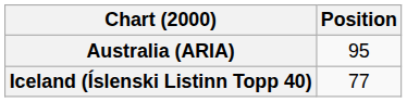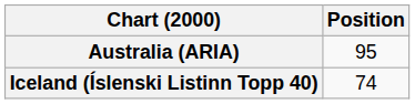 <table class="wikitable plainrowheaders" style="text-align:center">
 <tr>
 <th>Chart (2000)</th>
 <th>Position</th>
 </tr>
 <tr>
 <th scope="row">Australia (ARIA)</th>
 <td>95</td>
 </tr>
 <tr>
 <th scope="row">Iceland (Íslenski Listinn Topp 40)</th>
-<td>77</td>
+<td>74</td>
 </tr>
 </table>
